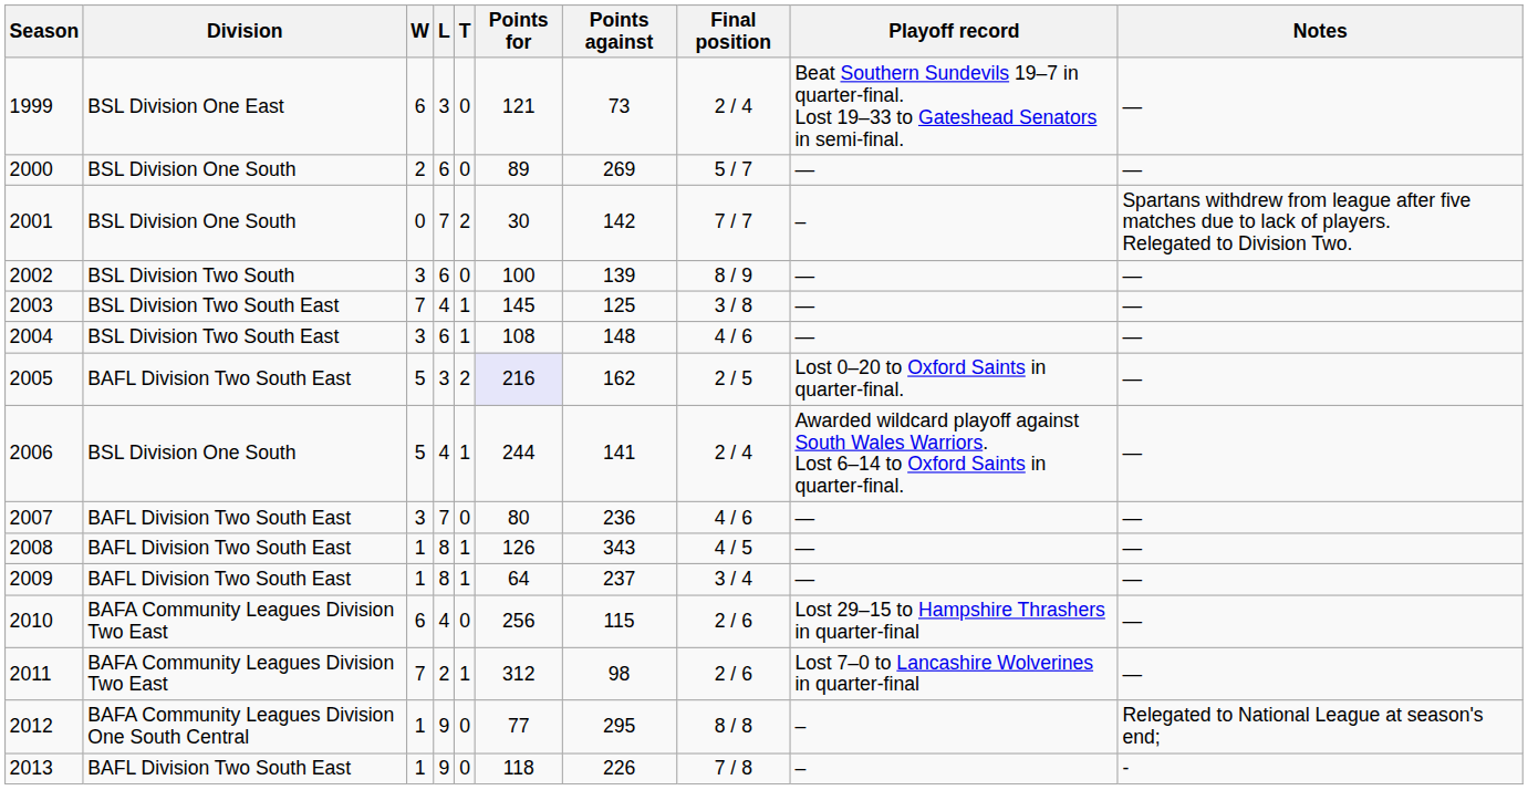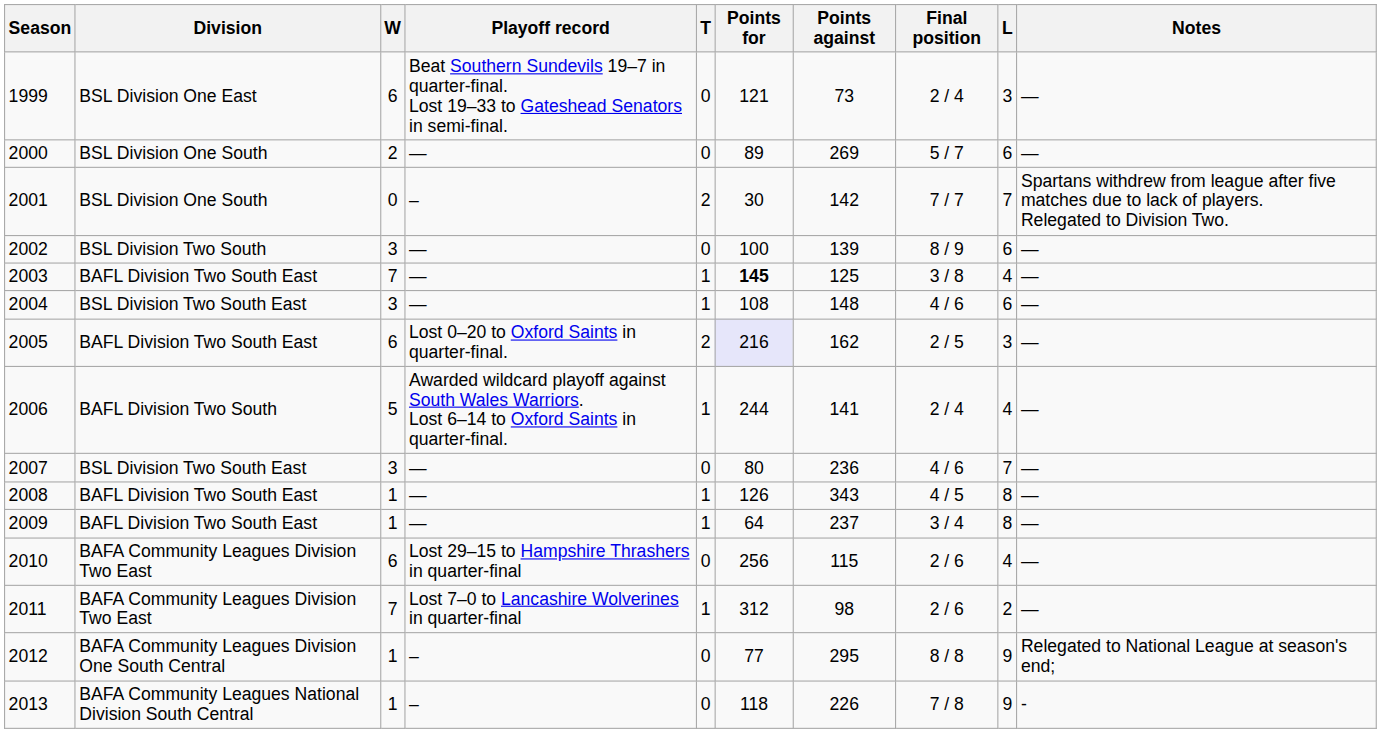 <table class="wikitable">
 <tr>
 <th>Season</th>
 <th>Division</th>
 <th>W</th>
-<th>L</th>
+<th>Playoff record</th>
 <th>T</th>
 <th>Points for</th>
 <th>Points against</th>
 <th>Final position</th>
-<th>Playoff record</th>
+<th>L</th>
 <th>Notes</th>
 </tr>
 <tr>
 <td>1999</td>
 <td>BSL Division One East</td>
 <td align="center">6</td>
-<td align="center">3</td>
+<td>Beat <a href='#'>Southern Sundevils</a> 19–7 in quarter-final.<br>Lost 19–33 to <a href='#'>Gateshead Senators</a> in semi-final.</td>
 <td align="center">0</td>
 <td align="center">121</td>
 <td align="center">73</td>
 <td align="center">2 / 4</td>
-<td>Beat <a href='#'>Southern Sundevils</a> 19–7 in quarter-final.<br>Lost 19–33 to <a href='#'>Gateshead Senators</a> in semi-final.</td>
+<td align="center">3</td>
 <td>—</td>
 </tr>
 <tr>
 <td>2000</td>
 <td>BSL Division One South</td>
 <td align="center">2</td>
-<td align="center">6</td>
+<td>—</td>
 <td align="center">0</td>
 <td align="center">89</td>
 <td align="center">269</td>
 <td align="center">5 / 7</td>
-<td>—</td>
+<td align="center">6</td>
 <td>—</td>
 </tr>
 <tr>
 <td>2001</td>
 <td>BSL Division One South</td>
 <td align="center">0</td>
-<td align="center">7</td>
+<td>–</td>
 <td align="center">2</td>
 <td align="center">30</td>
 <td align="center">142</td>
 <td align="center">7 / 7</td>
-<td>–</td>
+<td align="center">7</td>
 <td>Spartans withdrew from league after five matches due to lack of players.<br>Relegated to Division Two.</td>
 </tr>
 <tr>
 <td>2002</td>
 <td>BSL Division Two South</td>
 <td align="center">3</td>
-<td align="center">6</td>
+<td>—</td>
 <td align="center">0</td>
 <td align="center">100</td>
 <td align="center">139</td>
 <td align="center">8 / 9</td>
-<td>—</td>
+<td align="center">6</td>
 <td>—</td>
 </tr>
 <tr>
 <td>2003</td>
-<td>BSL Division Two South East</td>
+<td>BAFL Division Two South East</td>
 <td align="center">7</td>
-<td align="center">4</td>
+<td>—</td>
 <td align="center">1</td>
-<td align="center">145</td>
+<td align="center"><strong>145</strong></td>
 <td align="center">125</td>
 <td align="center">3 / 8</td>
-<td>—</td>
+<td align="center">4</td>
 <td>—</td>
 </tr>
 <tr>
 <td>2004</td>
 <td>BSL Division Two South East</td>
 <td align="center">3</td>
-<td align="center">6</td>
+<td>—</td>
 <td align="center">1</td>
 <td align="center">108</td>
 <td align="center">148</td>
 <td align="center">4 / 6</td>
-<td>—</td>
+<td align="center">6</td>
 <td>—</td>
 </tr>
 <tr>
 <td>2005</td>
 <td>BAFL Division Two South East</td>
-<td align="center">5</td>
-<td align="center">3</td>
+<td align="center">6</td>
+<td>Lost 0–20 to <a href='#'>Oxford Saints</a> in quarter-final.</td>
 <td align="center">2</td>
 <td align="center" style="background: lavender;">216</td>
 <td align="center">162</td>
 <td align="center">2 / 5</td>
-<td>Lost 0–20 to <a href='#'>Oxford Saints</a> in quarter-final.</td>
+<td align="center">3</td>
 <td>—</td>
 </tr>
 <tr>
 <td>2006</td>
-<td>BSL Division One South</td>
+<td>BAFL Division Two South</td>
 <td align="center">5</td>
-<td align="center">4</td>
+<td>Awarded wildcard playoff against <a href='#'>South Wales Warriors</a>.<br>Lost 6–14 to <a href='#'>Oxford Saints</a> in quarter-final.</td>
 <td align="center">1</td>
 <td align="center">244</td>
 <td align="center">141</td>
 <td align="center">2 / 4</td>
-<td>Awarded wildcard playoff against <a href='#'>South Wales Warriors</a>.<br>Lost 6–14 to <a href='#'>Oxford Saints</a> in quarter-final.</td>
+<td align="center">4</td>
 <td>—</td>
 </tr>
 <tr>
 <td>2007</td>
-<td>BAFL Division Two South East</td>
+<td>BSL Division Two South East</td>
 <td align="center">3</td>
-<td align="center">7</td>
+<td>—</td>
 <td align="center">0</td>
 <td align="center">80</td>
 <td align="center">236</td>
 <td align="center">4 / 6</td>
-<td>—</td>
+<td align="center">7</td>
 <td>—</td>
 </tr>
 <tr>
 <td>2008</td>
 <td>BAFL Division Two South East</td>
 <td align="center">1</td>
-<td align="center">8</td>
+<td>—</td>
 <td align="center">1</td>
 <td align="center">126</td>
 <td align="center">343</td>
 <td align="center">4 / 5</td>
-<td>—</td>
+<td align="center">8</td>
 <td>—</td>
 </tr>
 <tr>
 <td>2009</td>
 <td>BAFL Division Two South East</td>
 <td align="center">1</td>
-<td align="center">8</td>
+<td>—</td>
 <td align="center">1</td>
 <td align="center">64</td>
 <td align="center">237</td>
 <td align="center">3 / 4</td>
-<td>—</td>
+<td align="center">8</td>
 <td>—</td>
 </tr>
 <tr>
 <td>2010</td>
 <td>BAFA Community Leagues Division Two East</td>
 <td align="center">6</td>
-<td align="center">4</td>
+<td>Lost 29–15 to <a href='#'>Hampshire Thrashers</a> in quarter-final</td>
 <td align="center">0</td>
 <td align="center">256</td>
 <td align="center">115</td>
 <td align="center">2 / 6</td>
-<td>Lost 29–15 to <a href='#'>Hampshire Thrashers</a> in quarter-final</td>
+<td align="center">4</td>
 <td>—</td>
 </tr>
 <tr>
 <td>2011</td>
 <td>BAFA Community Leagues Division Two East</td>
 <td align="center">7</td>
-<td align="center">2</td>
+<td>Lost 7–0 to <a href='#'>Lancashire Wolverines</a> in quarter-final</td>
 <td align="center">1</td>
 <td align="center">312</td>
 <td align="center">98</td>
 <td align="center">2 / 6</td>
-<td>Lost 7–0 to <a href='#'>Lancashire Wolverines</a> in quarter-final</td>
+<td align="center">2</td>
 <td>—</td>
 </tr>
 <tr>
 <td>2012</td>
 <td>BAFA Community Leagues Division One South Central</td>
 <td align="center">1</td>
-<td align="center">9</td>
+<td>–</td>
 <td align="center">0</td>
 <td align="center">77</td>
 <td align="center">295</td>
 <td align="center">8 / 8</td>
-<td>–</td>
+<td align="center">9</td>
 <td>Relegated to National League at season's end;</td>
 </tr>
 <tr>
 <td>2013</td>
-<td>BAFL Division Two South East</td>
+<td>BAFA Community Leagues National Division South Central</td>
 <td align="center">1</td>
-<td align="center">9</td>
+<td>–</td>
 <td align="center">0</td>
 <td align="center">118</td>
 <td align="center">226</td>
 <td align="center">7 / 8</td>
-<td>–</td>
+<td align="center">9</td>
 <td>-</td>
 </tr>
 </table>
